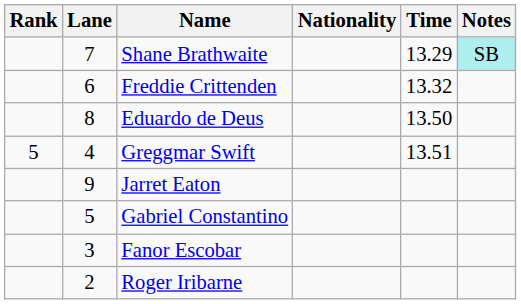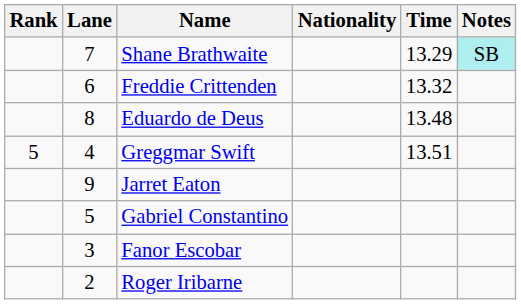 <table class="wikitable sortable" style="text-align:center">
 <tr>
 <th>Rank</th>
 <th>Lane</th>
 <th>Name</th>
 <th>Nationality</th>
 <th>Time</th>
 <th>Notes</th>
 </tr>
 <tr>
 <td></td>
 <td>7</td>
 <td align=left><a href='#'>Shane Brathwaite</a></td>
 <td align=left></td>
 <td>13.29</td>
 <td style="background: paleturquoise;">SB</td>
 </tr>
 <tr>
 <td></td>
 <td>6</td>
 <td align=left><a href='#'>Freddie Crittenden</a></td>
 <td align=left></td>
 <td>13.32</td>
 <td></td>
 </tr>
 <tr>
 <td></td>
 <td>8</td>
 <td align=left><a href='#'>Eduardo de Deus</a></td>
 <td align=left></td>
-<td>13.50</td>
+<td>13.48</td>
 <td></td>
 </tr>
 <tr>
 <td>5</td>
 <td>4</td>
 <td align=left><a href='#'>Greggmar Swift</a></td>
 <td align=left></td>
 <td>13.51</td>
 <td></td>
 </tr>
 <tr>
 <td></td>
 <td>9</td>
 <td align=left><a href='#'>Jarret Eaton</a></td>
 <td align=left></td>
 <td></td>
 <td></td>
 </tr>
 <tr>
 <td></td>
 <td>5</td>
 <td align=left><a href='#'>Gabriel Constantino</a></td>
 <td align=left></td>
 <td></td>
 <td></td>
 </tr>
 <tr>
 <td></td>
 <td>3</td>
 <td align=left><a href='#'>Fanor Escobar</a></td>
 <td align=left></td>
 <td></td>
 <td></td>
 </tr>
 <tr>
 <td></td>
 <td>2</td>
 <td align=left><a href='#'>Roger Iribarne</a></td>
 <td align=left></td>
 <td></td>
 <td></td>
 </tr>
 </table>
